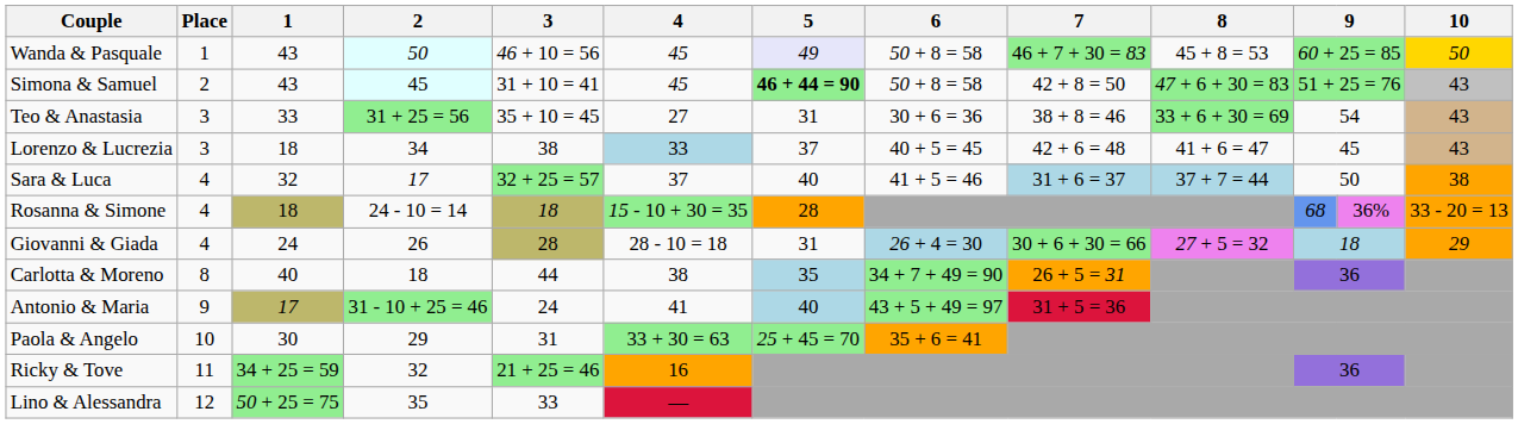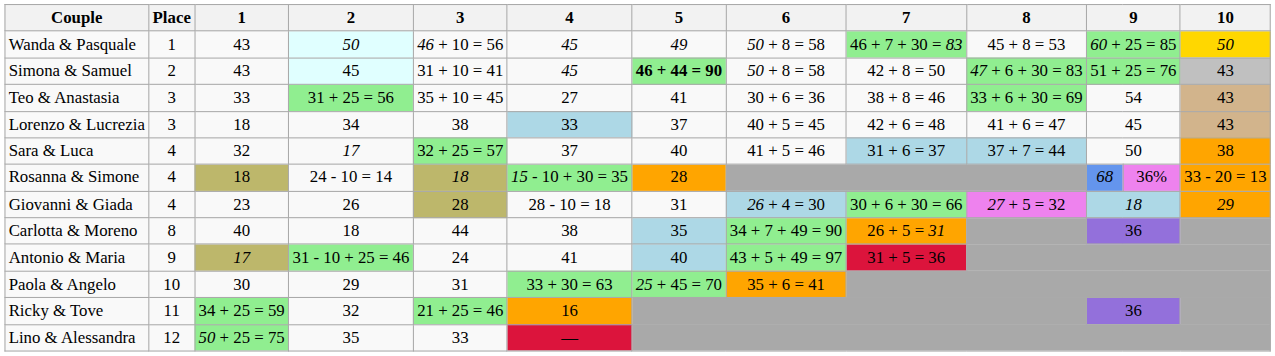 <table class="wikitable sortable" style="margin:auto;text-align:center;">
 <tr>
 <th>Couple</th>
 <th>Place</th>
 <th>1</th>
 <th>2</th>
 <th>3</th>
 <th>4</th>
 <th>5</th>
 <th>6</th>
 <th>7</th>
 <th>8</th>
 <th colspan="2">9</th>
 <th>10</th>
 </tr>
 <tr>
 <td style="text-align:left;">Wanda & Pasquale</td>
 <td>1</td>
 <td>43</td>
 <td style="background:#E0FFFF;"><span><em>50</em></span></td>
 <td><span><em>46</em></span> + 10 = 56</td>
 <td><span><em>45</em></span></td>
-<td style="background: lavender;"><span><em>49</em></span></td>
+<td><span><em>49</em></span></td>
 <td><span><em>50</em></span> + 8 = 58</td>
 <td style="background:lightgreen;">46 + 7 + 30 = <span><em>83</em></span></td>
 <td>45 + 8 = 53</td>
 <td colspan="2" style="background:lightgreen;"><span><em>60</em></span> + 25 = 85</td>
 <td bgcolor="gold"><span><em>50</em></span></td>
 </tr>
 <tr>
 <td style="text-align:left;">Simona & Samuel</td>
 <td>2</td>
 <td>43</td>
 <td style="background:#E0FFFF;">45</td>
 <td>31 + 10 = 41</td>
 <td><span><em>45</em></span></td>
 <td style="background:lightgreen;"><strong>46 + 44 = 90</strong></td>
 <td><span><em>50</em></span> + 8 = 58</td>
 <td>42 + 8 = 50</td>
 <td style="background:lightgreen;"><span><em>47</em></span> + 6 + 30 = 83</td>
 <td colspan="2" style="background:lightgreen;">51 + 25 = 76</td>
 <td bgcolor="silver">43</td>
 </tr>
 <tr>
 <td style="text-align:left;">Teo & Anastasia</td>
 <td>3</td>
 <td>33</td>
 <td style="background:lightgreen;">31 + 25 = 56</td>
 <td>35 + 10 = 45</td>
 <td>27</td>
-<td>31</td>
+<td>41</td>
 <td>30 + 6 = 36</td>
 <td>38 + 8 = 46</td>
 <td style="background:lightgreen;">33 + 6 + 30 = 69</td>
 <td colspan="2">54</td>
 <td bgcolor="tan">43</td>
 </tr>
 <tr>
 <td style="text-align:left;">Lorenzo & Lucrezia</td>
 <td>3</td>
 <td>18</td>
 <td>34</td>
 <td>38</td>
 <td style="background:lightblue;">33</td>
 <td>37</td>
 <td>40 + 5 = 45</td>
 <td>42 + 6 = 48</td>
 <td>41 + 6 = 47</td>
 <td colspan="2">45</td>
 <td bgcolor="tan">43</td>
 </tr>
 <tr>
 <td style="text-align:left;">Sara & Luca</td>
 <td>4</td>
 <td>32</td>
 <td><span><em>17</em></span></td>
 <td style="background:lightgreen;">32 + 25 = 57</td>
 <td>37</td>
 <td>40</td>
 <td>41 + 5 = 46</td>
 <td style="background:lightblue;">31 + 6 = 37</td>
 <td style="background:lightblue;">37 + 7 = 44</td>
 <td colspan="2">50</td>
 <td bgcolor="orange">38</td>
 </tr>
 <tr>
 <td style="text-align:left;">Rosanna & Simone</td>
 <td>4</td>
 <td style="background:darkkhaki;">18</td>
 <td>24 - 10 = 14</td>
 <td style="background:darkkhaki;"><span><em>18</em></span></td>
 <td style="background:lightgreen;"><span><em>15</em></span> - 10 + 30 = 35</td>
 <td bgcolor="orange">28</td>
 <td style="background:darkgray;" colspan="3"></td>
 <td bgcolor="cornflowerblue"><span><em>68</em></span></td>
 <td style="background:violet;">36%</td>
 <td bgcolor="orange">33 - 20 = 13</td>
 </tr>
 <tr>
 <td style="text-align:left;">Giovanni & Giada</td>
 <td>4</td>
-<td>24</td>
+<td>23</td>
 <td>26</td>
 <td style="background:darkkhaki;">28</td>
 <td>28 - 10 = 18</td>
 <td>31</td>
 <td style="background:lightblue;"><span><em>26</em></span> + 4 = 30</td>
 <td style="background:lightgreen;">30 + 6 + 30 = 66</td>
 <td style="background:violet;"><span><em>27</em></span> + 5 = 32</td>
 <td colspan="2" style="background:lightblue;"><span><em>18</em></span></td>
 <td bgcolor="orange"><span><em>29</em></span></td>
 </tr>
 <tr>
 <td style="text-align:left;">Carlotta & Moreno</td>
 <td>8</td>
 <td>40</td>
 <td>18</td>
 <td>44</td>
 <td>38</td>
 <td style="background:lightblue;">35</td>
 <td style="background:lightgreen;">34 + 7 + 49 = 90</td>
 <td bgcolor="orange">26 + 5 = <span><em>31</em></span></td>
 <td style="background:darkgray;" colspan="1"></td>
 <td colspan="2" bgcolor="mediumpurple">36</td>
 <td style="background:darkgray;" colspan="1"></td>
 </tr>
 <tr>
 <td style="text-align:left;">Antonio & Maria</td>
 <td>9</td>
 <td style="background:darkkhaki;"><span><em>17</em></span></td>
 <td style="background:lightgreen;">31 - 10 + 25 = 46</td>
 <td>24</td>
 <td>41</td>
 <td style="background:lightblue;">40</td>
 <td style="background:lightgreen;">43 + 5 + 49 = 97</td>
 <td style="background:crimson;">31 + 5 = 36</td>
 <td style="background:darkgray;" colspan="4"></td>
 </tr>
 <tr>
 <td style="text-align:left;">Paola & Angelo</td>
 <td>10</td>
 <td>30</td>
 <td>29</td>
 <td>31</td>
 <td style="background:lightgreen;">33 + 30 = 63</td>
 <td style="background:lightgreen;"><span><em>25</em></span> + 45 = 70</td>
 <td bgcolor="orange">35 + 6 = 41</td>
 <td style="background:darkgray;" colspan="5"></td>
 </tr>
 <tr>
 <td style="text-align:left;">Ricky & Tove</td>
 <td>11</td>
 <td style="background:lightgreen;">34 + 25 = 59</td>
 <td>32</td>
 <td style="background:lightgreen;">21 + 25 = 46</td>
 <td bgcolor="orange">16</td>
 <td style="background:darkgray;" colspan="4"></td>
 <td colspan="2" bgcolor="mediumpurple">36</td>
 <td style="background:darkgray;" colspan="1"></td>
 </tr>
 <tr>
 <td style="text-align:left;">Lino & Alessandra</td>
 <td>12</td>
 <td style="background:lightgreen;"><span><em>50</em></span> + 25 = 75</td>
 <td>35</td>
 <td>33</td>
 <td style="background:crimson;">—</td>
 <td style="background:darkgray;" colspan="7"></td>
 </tr>
 </table>
